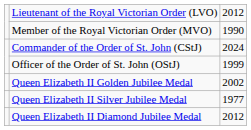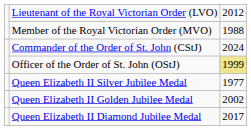 <table class="wikitable">
 <tr>
 <td rowspan=2></td>
 <td><a href='#'>Lieutenant of the Royal Victorian Order</a> (LVO)</td>
 <td>2012</td>
 </tr>
 <tr>
 <td>Member of the Royal Victorian Order (MVO)</td>
-<td>1990</td>
+<td>1988</td>
 </tr>
 <tr>
 <td rowspan=2></td>
 <td><a href='#'>Commander of the Order of St. John</a> (CStJ)</td>
 <td>2024</td>
 </tr>
 <tr>
 <td>Officer of the Order of St. John (OStJ)</td>
-<td>1999</td>
+<td style="background: khaki;">1999</td>
+</tr>
+<tr>
+<td></td>
+<td><a href='#'>Queen Elizabeth II Silver Jubilee Medal</a></td>
+<td>1977</td>
 </tr>
 <tr>
 <td></td>
 <td><a href='#'>Queen Elizabeth II Golden Jubilee Medal</a></td>
 <td>2002</td>
 </tr>
 <tr>
 <td></td>
-<td><a href='#'>Queen Elizabeth II Silver Jubilee Medal</a></td>
-<td>1977</td>
-</tr>
-<tr>
-<td></td>
 <td><a href='#'>Queen Elizabeth II Diamond Jubilee Medal</a></td>
-<td>2012</td>
+<td>2017</td>
 </tr>
 </table>
